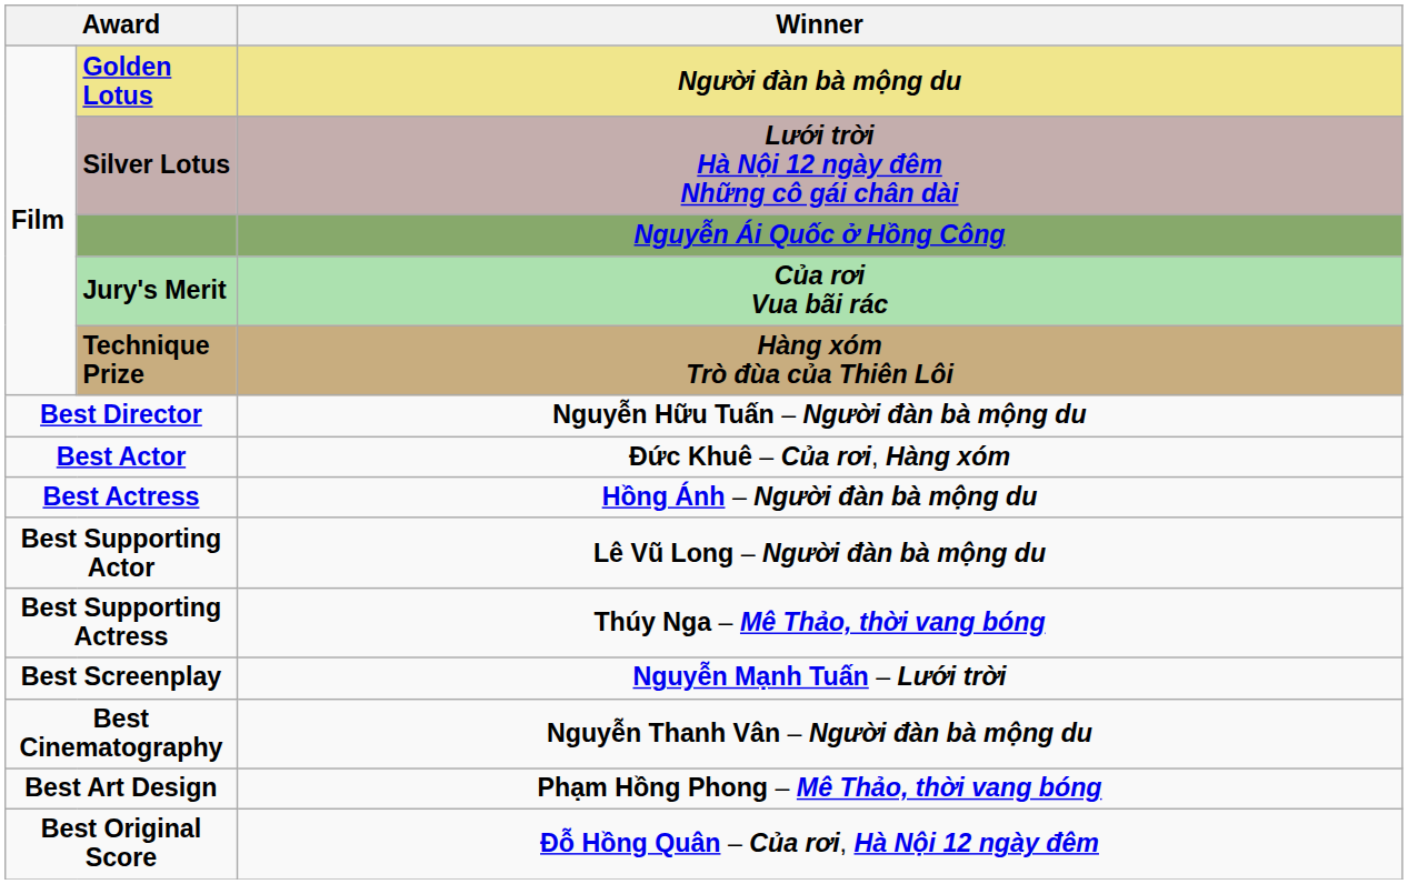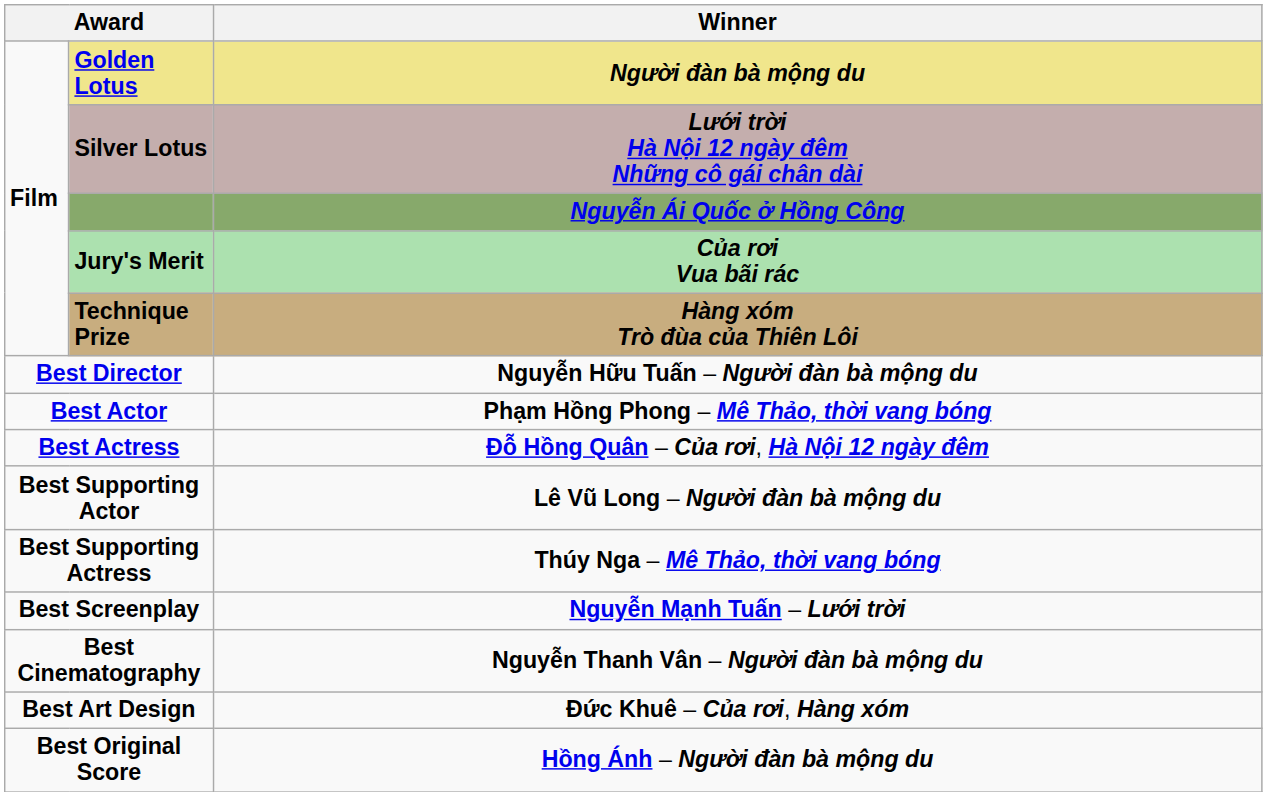 <table class=wikitable>
 <tr>
 <th width="12%" colspan="2">Award</th>
 <th width="76%">Winner</th>
 </tr>
 <tr>
 <td rowspan="5"><strong>Film</strong></td>
 <td style="background:#F0E68C"><strong><a href='#'>Golden Lotus</a></strong></td>
 <td style="background:#F0E68C" align=center><strong><em>Người đàn bà mộng du</em></strong></td>
 </tr>
 <tr>
 <td style="background:#C4AEAD"><strong>Silver Lotus</strong></td>
 <td style="background:#C4AEAD" align=center><strong><em>Lưới trời</em></strong><br><strong><em><a href='#'>Hà Nội 12 ngày đêm</a></em></strong><br><strong><em><a href='#'>Những cô gái chân dài</a></em></strong></td>
 </tr>
 <tr>
 <td style="background:#87A96B"><strong></strong></td>
 <td style="background:#87A96B" align=center><strong><em><a href='#'>Nguyễn Ái Quốc ở Hồng Công</a></em></strong></td>
 </tr>
 <tr>
 <td style="background:#ACE1AF"><strong>Jury's Merit</strong></td>
 <td style="background:#ACE1AF" align=center><strong><em>Của rơi</em></strong><br><strong><em>Vua bãi rác</em></strong></td>
 </tr>
 <tr>
 <td style="background:#C8AD7F"><strong>Technique Prize</strong></td>
 <td style="background:#C8AD7F" align=center><strong><em>Hàng xóm</em></strong><br><strong><em>Trò đùa của Thiên Lôi</em></strong></td>
 </tr>
 <tr>
 <td colspan="2" align=center><strong><a href='#'>Best Director</a></strong></td>
 <td align=center><strong>Nguyễn Hữu Tuấn</strong> – <strong><em>Người đàn bà mộng du</em></strong></td>
 </tr>
 <tr>
 <td colspan="2" align=center><strong><a href='#'>Best Actor</a></strong></td>
-<td align=center><strong>Đức Khuê</strong> – <strong><em>Của rơi</em></strong>, <strong><em>Hàng xóm</em></strong></td>
+<td align=center><strong>Phạm Hồng Phong</strong> – <strong><em><a href='#'>Mê Thảo, thời vang bóng</a></em></strong></td>
 </tr>
 <tr>
 <td colspan="2" align=center><strong><a href='#'>Best Actress</a></strong></td>
-<td align=center><strong><a href='#'>Hồng Ánh</a></strong> – <strong><em>Người đàn bà mộng du</em></strong></td>
+<td align=center><strong><a href='#'>Đỗ Hồng Quân</a></strong> – <strong><em>Của rơi</em></strong>, <strong><em><a href='#'>Hà Nội 12 ngày đêm</a></em></strong></td>
 </tr>
 <tr>
 <td colspan="2" align=center><strong>Best Supporting Actor</strong></td>
 <td align=center><strong>Lê Vũ Long</strong> – <strong><em>Người đàn bà mộng du</em></strong></td>
 </tr>
 <tr>
 <td colspan="2" align=center><strong>Best Supporting Actress</strong></td>
 <td align=center><strong>Thúy Nga</strong> – <strong><em><a href='#'>Mê Thảo, thời vang bóng</a></em></strong></td>
 </tr>
 <tr>
 <td colspan="2" align=center><strong>Best Screenplay</strong></td>
 <td align=center><strong><a href='#'>Nguyễn Mạnh Tuấn</a></strong> – <strong><em>Lưới trời</em></strong></td>
 </tr>
 <tr>
 <td colspan="2" align=center><strong>Best Cinematography</strong></td>
 <td align=center><strong>Nguyễn Thanh Vân</strong> – <strong><em>Người đàn bà mộng du</em></strong></td>
 </tr>
 <tr>
 <td colspan="2" align=center><strong>Best Art Design</strong></td>
-<td align=center><strong>Phạm Hồng Phong</strong> – <strong><em><a href='#'>Mê Thảo, thời vang bóng</a></em></strong></td>
+<td align=center><strong>Đức Khuê</strong> – <strong><em>Của rơi</em></strong>, <strong><em>Hàng xóm</em></strong></td>
 </tr>
 <tr>
 <td colspan="2" align=center><strong>Best Original Score</strong></td>
-<td align=center><strong><a href='#'>Đỗ Hồng Quân</a></strong> – <strong><em>Của rơi</em></strong>, <strong><em><a href='#'>Hà Nội 12 ngày đêm</a></em></strong></td>
+<td align=center><strong><a href='#'>Hồng Ánh</a></strong> – <strong><em>Người đàn bà mộng du</em></strong></td>
 </tr>
 </table>
